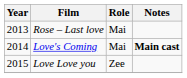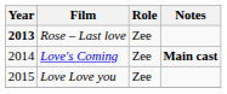 <table class="wikitable">
 <tr>
 <th>Year</th>
 <th>Film</th>
 <th>Role</th>
 <th>Notes</th>
 </tr>
 <tr>
-<td>2013</td>
+<td><strong>2013</strong></td>
 <td><em>Rose – Last love</em></td>
-<td>Mai</td>
+<td>Zee</td>
 <td></td>
 </tr>
 <tr>
 <td>2014</td>
 <td><em><a href='#'>Love's Coming</a></em></td>
-<td>Mai</td>
+<td>Zee</td>
 <td><strong>Main cast</strong></td>
 </tr>
 <tr>
 <td>2015</td>
 <td><em>Love Love you</em></td>
 <td>Zee</td>
 <td></td>
 </tr>
 <tr>
 </tr>
 </table>
